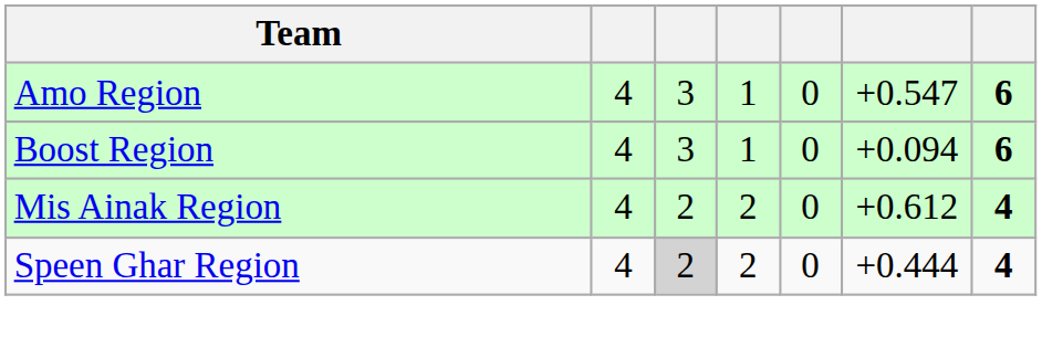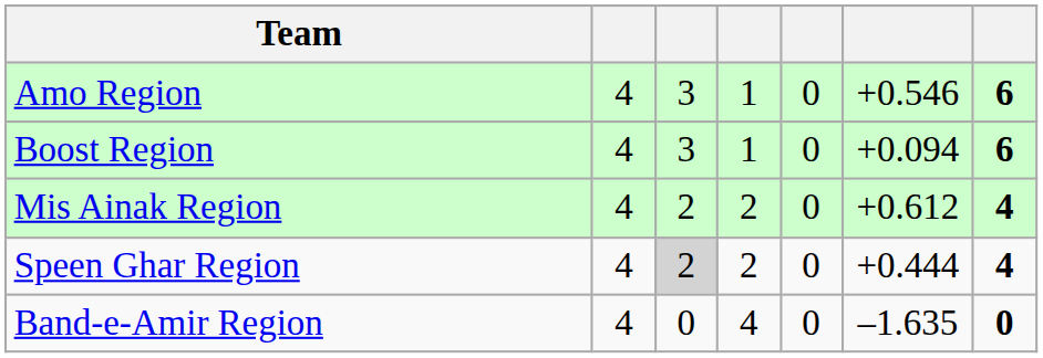 <table class="wikitable" style="text-align:center">
 <tr>
 <th style="width:250px">Team</th>
 <th width="20"></th>
 <th width="20"></th>
 <th width="20"></th>
 <th width="20"></th>
 <th width="50"></th>
 <th width="20"></th>
 </tr>
 <tr style="background:#cfc">
 <td style="text-align:left;"><a href='#'>Amo Region</a></td>
 <td>4</td>
 <td>3</td>
 <td>1</td>
 <td>0</td>
-<td>+0.547</td>
+<td>+0.546</td>
 <td><strong>6</strong></td>
 </tr>
 <tr style="background:#cfc">
 <td style="text-align:left;"><a href='#'>Boost Region</a></td>
 <td>4</td>
 <td>3</td>
 <td>1</td>
 <td>0</td>
 <td>+0.094</td>
 <td><strong>6</strong></td>
 </tr>
 <tr style="background:#cfc">
 <td style="text-align:left;"><a href='#'>Mis Ainak Region</a></td>
 <td>4</td>
 <td>2</td>
 <td>2</td>
 <td>0</td>
 <td>+0.612</td>
 <td><strong>4</strong></td>
 </tr>
 <tr>
 <td style="text-align:left;"><a href='#'>Speen Ghar Region</a></td>
 <td>4</td>
 <td style="background: lightgrey;">2</td>
 <td>2</td>
 <td>0</td>
 <td>+0.444</td>
 <td><strong>4</strong></td>
 </tr>
+<tr>
+<td style="text-align:left;"><a href='#'>Band-e-Amir Region</a></td>
+<td>4</td>
+<td>0</td>
+<td>4</td>
+<td>0</td>
+<td>–1.635</td>
+<td><strong>0</strong></td>
+</tr>
 </table>
